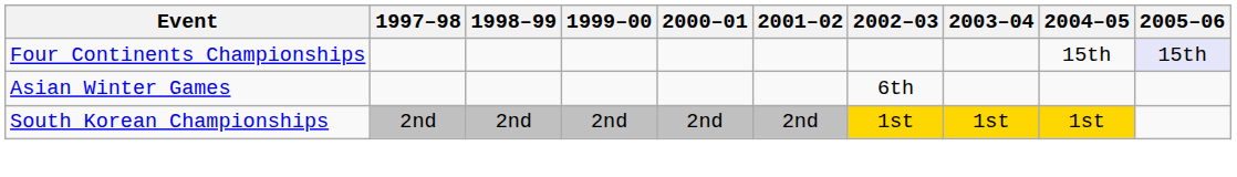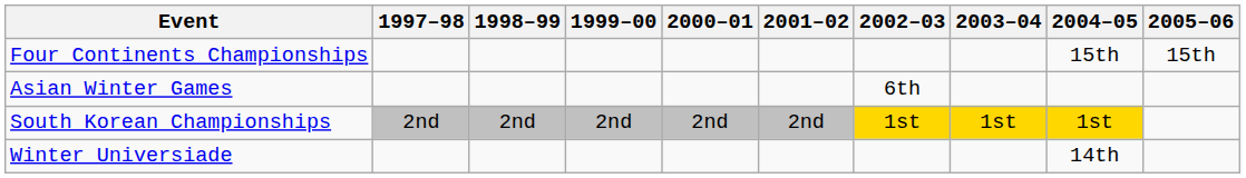 <table class="wikitable" style="text-align:center">
 <tr>
 <th>Event</th>
 <th>1997–98</th>
 <th>1998–99</th>
 <th>1999–00</th>
 <th>2000–01</th>
 <th>2001–02</th>
 <th>2002–03</th>
 <th>2003–04</th>
 <th>2004–05</th>
 <th>2005–06</th>
 </tr>
 <tr>
 <td align=left><a href='#'>Four Continents Championships</a></td>
 <td></td>
 <td></td>
 <td></td>
 <td></td>
 <td></td>
 <td></td>
 <td></td>
 <td>15th</td>
-<td style="background: lavender;">15th</td>
+<td>15th</td>
 </tr>
 <tr>
 <td align=left><a href='#'>Asian Winter Games</a></td>
 <td></td>
 <td></td>
 <td></td>
 <td></td>
 <td></td>
 <td>6th</td>
 <td></td>
 <td></td>
 <td></td>
 </tr>
 <tr>
 <td align=left><a href='#'>South Korean Championships</a></td>
 <td bgcolor=silver>2nd</td>
 <td bgcolor=silver>2nd</td>
 <td bgcolor=silver>2nd</td>
 <td bgcolor=silver>2nd</td>
 <td bgcolor=silver>2nd</td>
 <td bgcolor=gold>1st</td>
 <td bgcolor=gold>1st</td>
 <td bgcolor=gold>1st</td>
 <td></td>
 </tr>
+<tr>
+<td align=left><a href='#'>Winter Universiade</a></td>
+<td></td>
+<td></td>
+<td></td>
+<td></td>
+<td></td>
+<td></td>
+<td></td>
+<td>14th</td>
+<td></td>
+</tr>
 </table>
